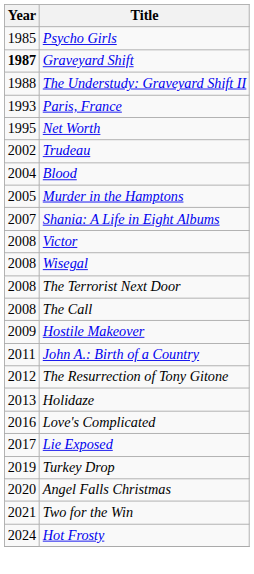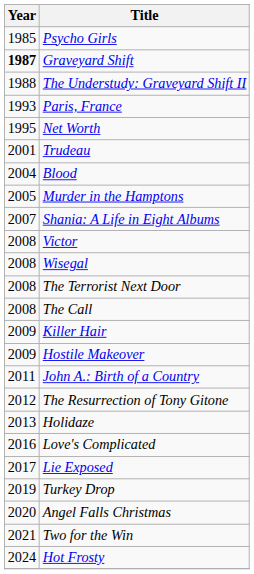 <table class="wikitable">
 <tr>
 <th>Year</th>
 <th>Title</th>
 </tr>
 <tr>
 <td>1985</td>
 <td><em><a href='#'>Psycho Girls</a></em></td>
 </tr>
 <tr>
 <td><strong>1987</strong></td>
 <td><em><a href='#'>Graveyard Shift</a></em></td>
 </tr>
 <tr>
 <td>1988</td>
 <td><em><a href='#'>The Understudy: Graveyard Shift II</a></em></td>
 </tr>
 <tr>
 <td>1993</td>
 <td><em><a href='#'>Paris, France</a></em></td>
 </tr>
 <tr>
 <td>1995</td>
 <td><em><a href='#'>Net Worth</a></em></td>
 </tr>
 <tr>
-<td>2002</td>
+<td>2001</td>
 <td><em><a href='#'>Trudeau</a></em></td>
 </tr>
 <tr>
 <td>2004</td>
 <td><em><a href='#'>Blood</a></em></td>
 </tr>
 <tr>
 <td>2005</td>
 <td><em><a href='#'>Murder in the Hamptons</a></em></td>
 </tr>
 <tr>
 <td>2007</td>
 <td><em><a href='#'>Shania: A Life in Eight Albums</a></em></td>
 </tr>
 <tr>
 <td>2008</td>
 <td><em><a href='#'>Victor</a></em></td>
 </tr>
 <tr>
 <td>2008</td>
 <td><em><a href='#'>Wisegal</a></em></td>
 </tr>
 <tr>
 <td>2008</td>
 <td><em>The Terrorist Next Door</em></td>
 </tr>
 <tr>
 <td>2008</td>
 <td><em>The Call</em></td>
+</tr>
+<tr>
+<td>2009</td>
+<td><em><a href='#'>Killer Hair</a></em></td>
 </tr>
 <tr>
 <td>2009</td>
 <td><em><a href='#'>Hostile Makeover</a></em></td>
 </tr>
 <tr>
 <td>2011</td>
 <td><em><a href='#'>John A.: Birth of a Country</a></em></td>
 </tr>
 <tr>
 <td>2012</td>
 <td><em>The Resurrection of Tony Gitone</em></td>
 </tr>
 <tr>
 <td>2013</td>
 <td><em>Holidaze</em></td>
 </tr>
 <tr>
 <td>2016</td>
 <td><em>Love's Complicated</em></td>
 </tr>
 <tr>
 <td>2017</td>
 <td><em><a href='#'>Lie Exposed</a></em></td>
 </tr>
 <tr>
 <td>2019</td>
 <td><em>Turkey Drop</em></td>
 </tr>
 <tr>
 <td>2020</td>
 <td><em>Angel Falls Christmas</em></td>
 </tr>
 <tr>
 <td>2021</td>
 <td><em>Two for the Win</em></td>
 </tr>
 <tr>
 <td>2024</td>
 <td><em><a href='#'>Hot Frosty</a></em></td>
 </tr>
 <tr>
 </tr>
 </table>
